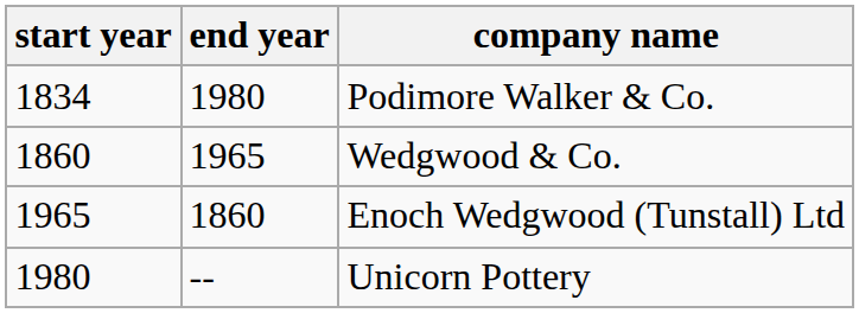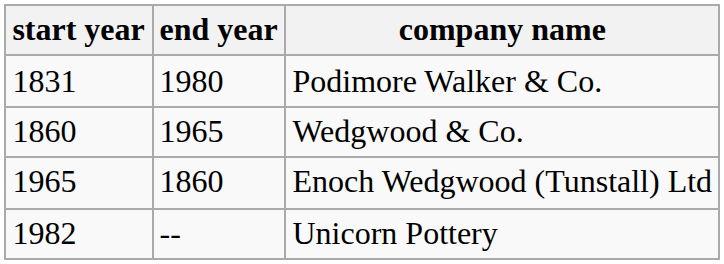 <table class="wikitable sortable">
 <tr>
 <th>start year</th>
 <th>end year</th>
 <th>company name</th>
 </tr>
 <tr>
-<td>1834</td>
+<td>1831</td>
 <td>1980</td>
 <td>Podimore Walker & Co.</td>
 </tr>
 <tr>
 <td>1860</td>
 <td>1965</td>
 <td>Wedgwood & Co.</td>
 </tr>
 <tr>
 <td>1965</td>
 <td>1860</td>
 <td>Enoch Wedgwood (Tunstall) Ltd</td>
 </tr>
 <tr>
-<td>1980</td>
+<td>1982</td>
 <td>--</td>
 <td>Unicorn Pottery</td>
 </tr>
 </table>
